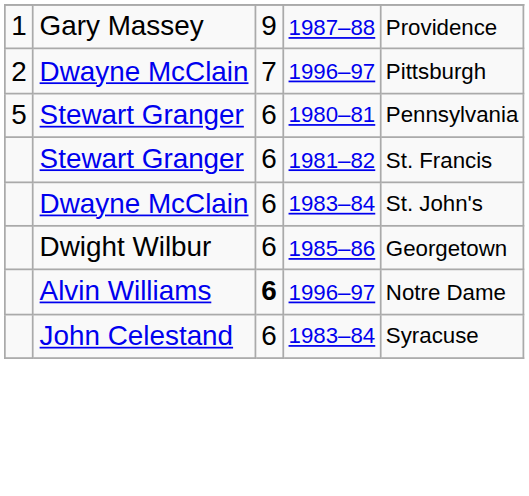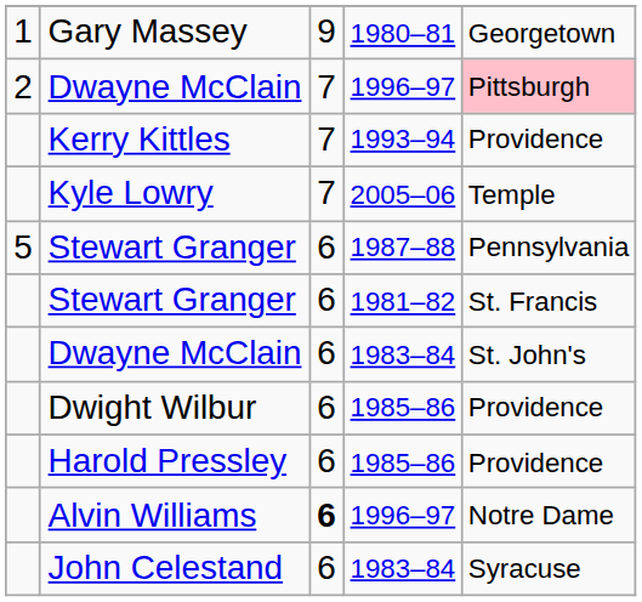 <table class="wikitable">
 <tr>
 </tr>
 <tr>
 <td>1</td>
 <td>Gary Massey</td>
 <td>9</td>
-<td style="font-size:80%;"><a href='#'>1987–88</a></td>
-<td style="font-size:80%;">Providence</td>
+<td style="font-size:80%;"><a href='#'>1980–81</a></td>
+<td style="font-size:80%;">Georgetown</td>
 </tr>
 <tr>
 <td>2</td>
 <td><a href='#'>Dwayne McClain</a></td>
 <td>7</td>
 <td style="font-size:80%;"><a href='#'>1996–97</a></td>
-<td style="font-size:80%;">Pittsburgh</td>
+<td style="background: pink; font-size:80%;">Pittsburgh</td>
+</tr>
+<tr>
+<td></td>
+<td><a href='#'>Kerry Kittles</a></td>
+<td>7</td>
+<td style="font-size:80%;"><a href='#'>1993–94</a></td>
+<td style="font-size:80%;">Providence</td>
+</tr>
+<tr>
+<td></td>
+<td><a href='#'>Kyle Lowry</a></td>
+<td>7</td>
+<td style="font-size:80%;"><a href='#'>2005–06</a></td>
+<td style="font-size:80%;">Temple</td>
 </tr>
 <tr>
 <td>5</td>
 <td><a href='#'>Stewart Granger</a></td>
 <td>6</td>
-<td style="font-size:80%;"><a href='#'>1980–81</a></td>
+<td style="font-size:80%;"><a href='#'>1987–88</a></td>
 <td style="font-size:80%;">Pennsylvania</td>
 </tr>
 <tr>
 <td></td>
 <td><a href='#'>Stewart Granger</a></td>
 <td>6</td>
 <td style="font-size:80%;"><a href='#'>1981–82</a></td>
 <td style="font-size:80%;">St. Francis</td>
 </tr>
 <tr>
 <td></td>
 <td><a href='#'>Dwayne McClain</a></td>
 <td>6</td>
 <td style="font-size:80%;"><a href='#'>1983–84</a></td>
 <td style="font-size:80%;">St. John's</td>
 </tr>
 <tr>
 <td></td>
 <td>Dwight Wilbur</td>
 <td>6</td>
 <td style="font-size:80%;"><a href='#'>1985–86</a></td>
-<td style="font-size:80%;">Georgetown</td>
+<td style="font-size:80%;">Providence</td>
+</tr>
+<tr>
+<td></td>
+<td><a href='#'>Harold Pressley</a></td>
+<td>6</td>
+<td style="font-size:80%;"><a href='#'>1985–86</a></td>
+<td style="font-size:80%;">Providence</td>
 </tr>
 <tr>
 <td></td>
 <td><a href='#'>Alvin Williams</a></td>
 <td><strong>6</strong></td>
 <td style="font-size:80%;"><a href='#'>1996–97</a></td>
 <td style="font-size:80%;">Notre Dame</td>
 </tr>
 <tr>
 <td></td>
 <td><a href='#'>John Celestand</a></td>
 <td>6</td>
 <td style="font-size:80%;"><a href='#'>1983–84</a></td>
 <td style="font-size:80%;">Syracuse</td>
 </tr>
 </table>
